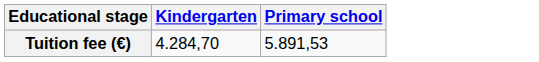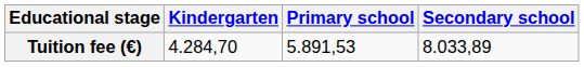 <table class="wikitable">
 <tr>
 <th>Educational stage</th>
 <th><a href='#'>Kindergarten</a></th>
 <th><a href='#'>Primary school</a></th>
+<th><a href='#'>Secondary school</a></th>
 </tr>
 <tr>
 <th>Tuition fee (€)</th>
 <td>4.284,70</td>
 <td>5.891,53</td>
+<td>8.033,89</td>
 </tr>
 </table>
